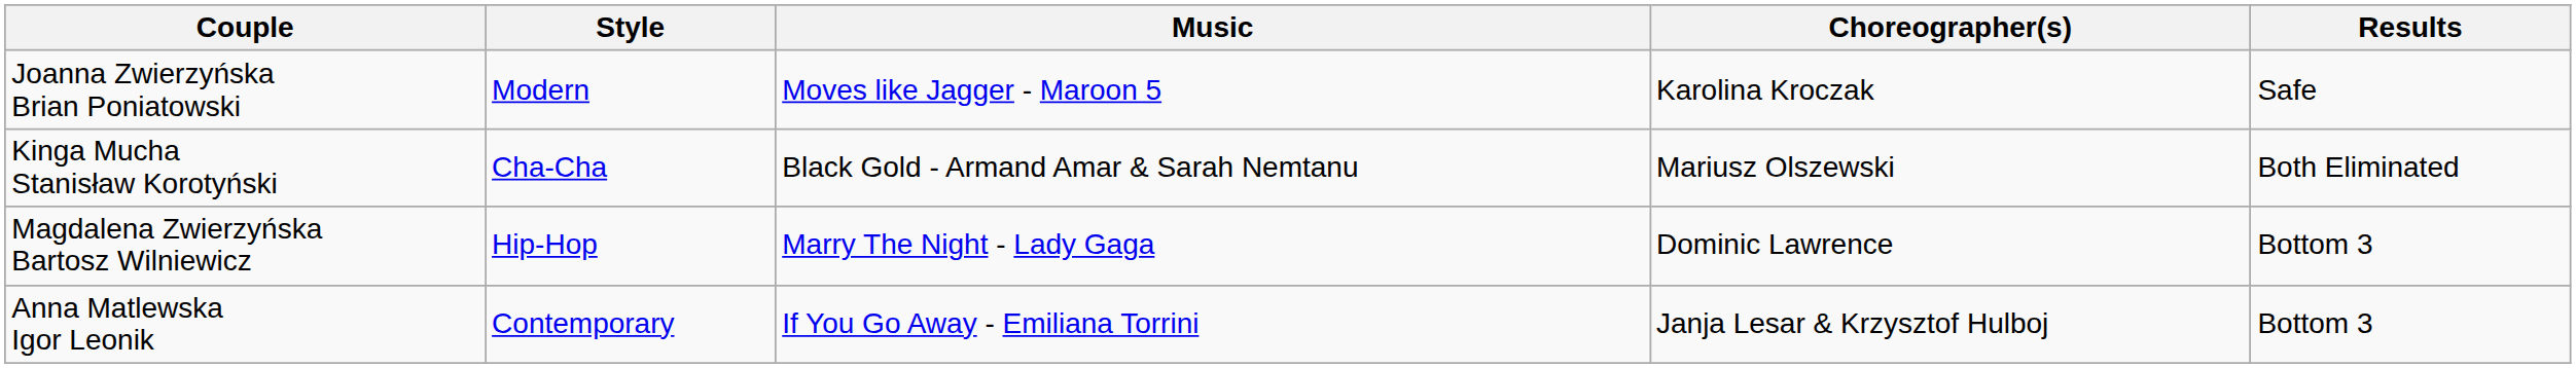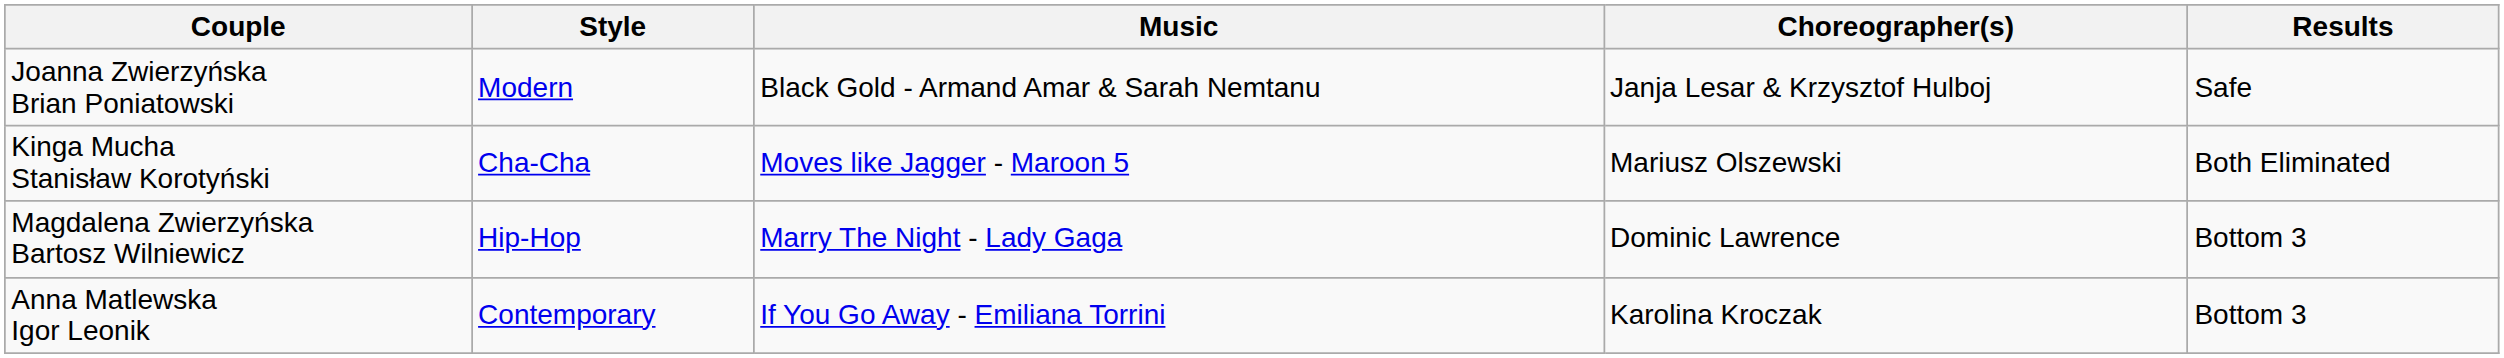 <table class="wikitable" width="90%">
 <tr>
 <th>Couple</th>
 <th>Style</th>
 <th>Music</th>
 <th>Choreographer(s)</th>
 <th>Results</th>
 </tr>
 <tr>
 <td>Joanna Zwierzyńska<br>Brian Poniatowski</td>
 <td><a href='#'>Modern</a></td>
-<td><a href='#'>Moves like Jagger</a> - <a href='#'>Maroon 5</a></td>
-<td>Karolina Kroczak</td>
+<td>Black Gold - Armand Amar & Sarah Nemtanu</td>
+<td>Janja Lesar & Krzysztof Hulboj</td>
 <td>Safe</td>
 </tr>
 <tr>
 <td>Kinga Mucha<br>Stanisław Korotyński</td>
 <td><a href='#'>Cha-Cha</a></td>
-<td>Black Gold - Armand Amar & Sarah Nemtanu</td>
+<td><a href='#'>Moves like Jagger</a> - <a href='#'>Maroon 5</a></td>
 <td>Mariusz Olszewski</td>
 <td>Both Eliminated</td>
 </tr>
 <tr>
 <td>Magdalena Zwierzyńska<br>Bartosz Wilniewicz</td>
 <td><a href='#'>Hip-Hop</a></td>
 <td><a href='#'>Marry The Night</a> - <a href='#'>Lady Gaga</a></td>
 <td>Dominic Lawrence</td>
 <td>Bottom 3</td>
 </tr>
 <tr>
 <td>Anna Matlewska<br>Igor Leonik</td>
 <td><a href='#'>Contemporary</a></td>
 <td><a href='#'>If You Go Away</a> - <a href='#'>Emiliana Torrini</a></td>
-<td>Janja Lesar & Krzysztof Hulboj</td>
+<td>Karolina Kroczak</td>
 <td>Bottom 3</td>
 </tr>
 </table>
